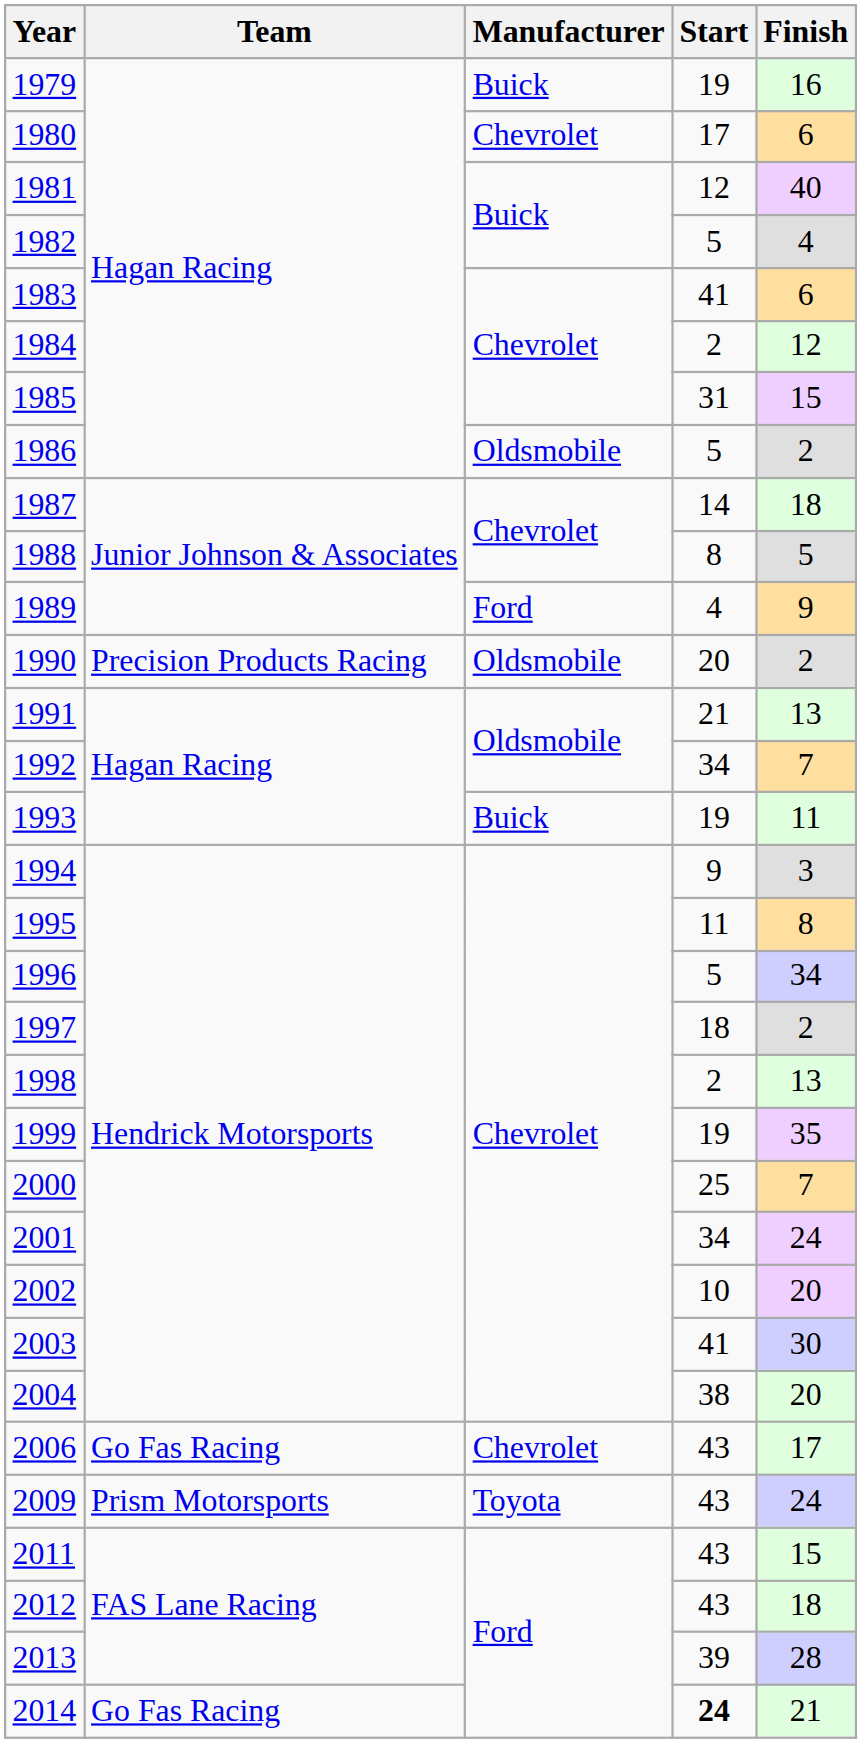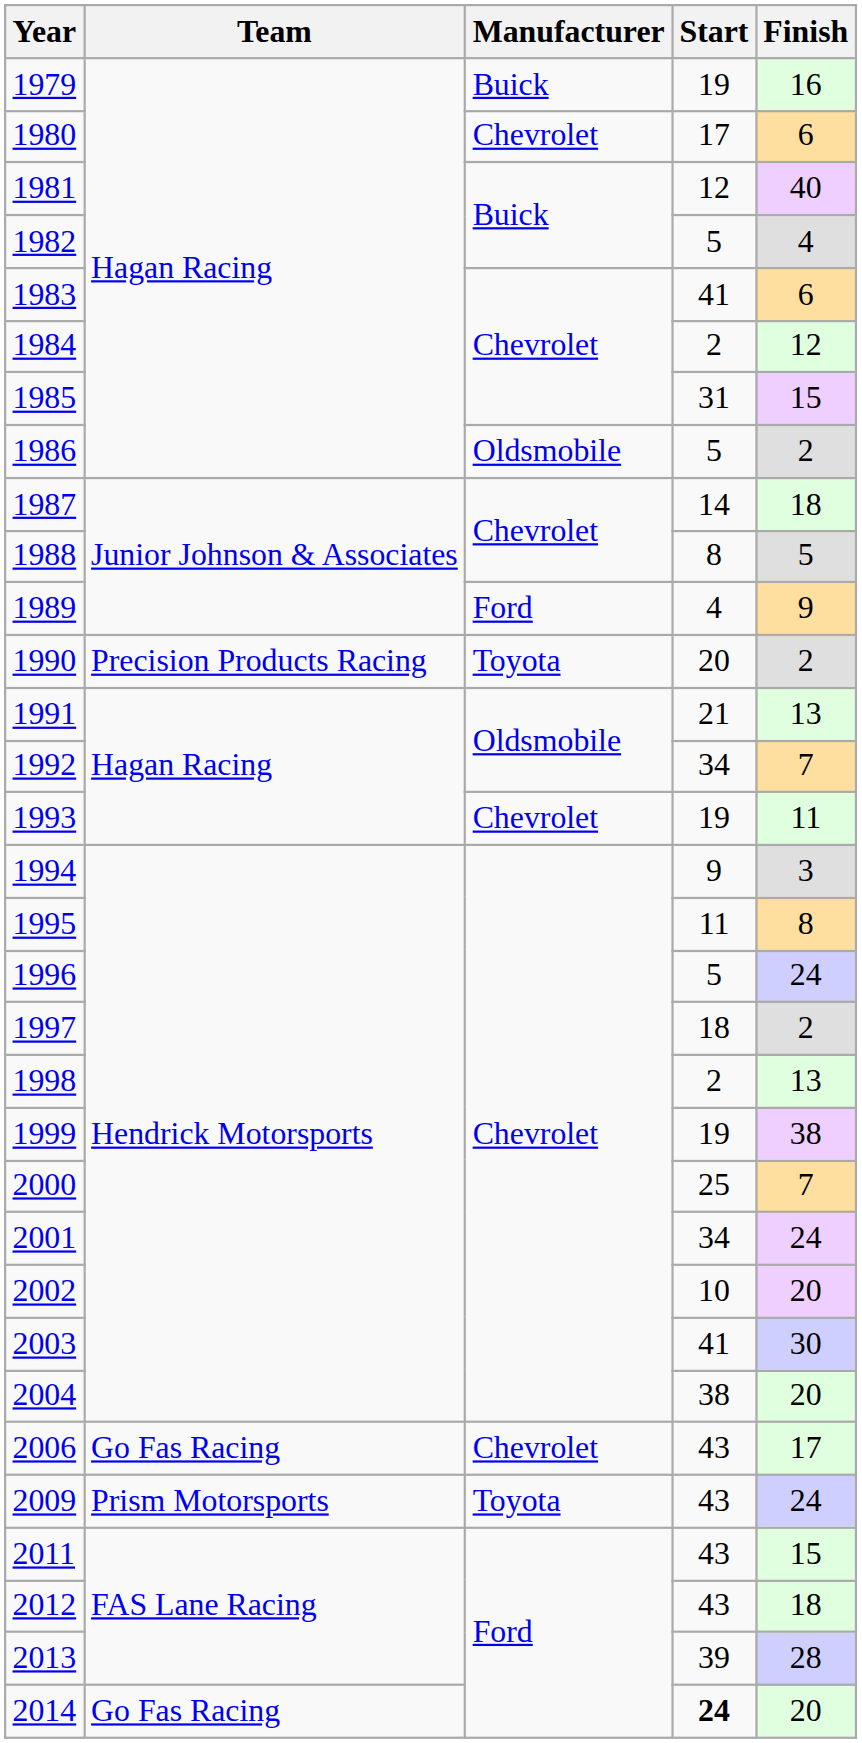 <table class="wikitable" style="font-size: 90%;">
 <tr>
 <th>Year</th>
 <th>Team</th>
 <th>Manufacturer</th>
 <th>Start</th>
 <th>Finish</th>
 </tr>
 <tr>
 <td><a href='#'>1979</a></td>
 <td rowspan=8><a href='#'>Hagan Racing</a></td>
 <td><a href='#'>Buick</a></td>
 <td align=center>19</td>
 <td align=center style="background:#DFFFDF;">16</td>
 </tr>
 <tr>
 <td><a href='#'>1980</a></td>
 <td><a href='#'>Chevrolet</a></td>
 <td align=center>17</td>
 <td align=center style="background:#FFDF9F;">6</td>
 </tr>
 <tr>
 <td><a href='#'>1981</a></td>
 <td rowspan=2><a href='#'>Buick</a></td>
 <td align=center>12</td>
 <td align=center style="background:#EFCFFF;">40</td>
 </tr>
 <tr>
 <td><a href='#'>1982</a></td>
 <td align=center>5</td>
 <td align=center style="background:#DFDFDF;">4</td>
 </tr>
 <tr>
 <td><a href='#'>1983</a></td>
 <td rowspan=3><a href='#'>Chevrolet</a></td>
 <td align=center>41</td>
 <td align=center style="background:#FFDF9F;">6</td>
 </tr>
 <tr>
 <td><a href='#'>1984</a></td>
 <td align=center>2</td>
 <td align=center style="background:#DFFFDF;">12</td>
 </tr>
 <tr>
 <td><a href='#'>1985</a></td>
 <td align=center>31</td>
 <td align=center style="background:#EFCFFF;">15</td>
 </tr>
 <tr>
 <td><a href='#'>1986</a></td>
 <td><a href='#'>Oldsmobile</a></td>
 <td align=center>5</td>
 <td align=center style="background:#DFDFDF;">2</td>
 </tr>
 <tr>
 <td><a href='#'>1987</a></td>
 <td rowspan=3><a href='#'>Junior Johnson & Associates</a></td>
 <td rowspan=2><a href='#'>Chevrolet</a></td>
 <td align=center>14</td>
 <td align=center style="background:#DFFFDF;">18</td>
 </tr>
 <tr>
 <td><a href='#'>1988</a></td>
 <td align=center>8</td>
 <td align=center style="background:#DFDFDF;">5</td>
 </tr>
 <tr>
 <td><a href='#'>1989</a></td>
 <td><a href='#'>Ford</a></td>
 <td align=center>4</td>
 <td align=center style="background:#FFDF9F;">9</td>
 </tr>
 <tr>
 <td><a href='#'>1990</a></td>
 <td><a href='#'>Precision Products Racing</a></td>
-<td><a href='#'>Oldsmobile</a></td>
+<td><a href='#'>Toyota</a></td>
 <td align=center>20</td>
 <td align=center style="background:#DFDFDF;">2</td>
 </tr>
 <tr>
 <td><a href='#'>1991</a></td>
 <td rowspan=3><a href='#'>Hagan Racing</a></td>
 <td rowspan=2><a href='#'>Oldsmobile</a></td>
 <td align=center>21</td>
 <td align=center style="background:#DFFFDF;">13</td>
 </tr>
 <tr>
 <td><a href='#'>1992</a></td>
 <td align=center>34</td>
 <td align=center style="background:#FFDF9F;">7</td>
 </tr>
 <tr>
 <td><a href='#'>1993</a></td>
-<td><a href='#'>Buick</a></td>
+<td><a href='#'>Chevrolet</a></td>
 <td align=center>19</td>
 <td align=center style="background:#DFFFDF;">11</td>
 </tr>
 <tr>
 <td><a href='#'>1994</a></td>
 <td rowspan=11><a href='#'>Hendrick Motorsports</a></td>
 <td rowspan=11><a href='#'>Chevrolet</a></td>
 <td align=center>9</td>
 <td align=center style="background:#DFDFDF;">3</td>
 </tr>
 <tr>
 <td><a href='#'>1995</a></td>
 <td align=center>11</td>
 <td align=center style="background:#FFDF9F;">8</td>
 </tr>
 <tr>
 <td><a href='#'>1996</a></td>
 <td align=center>5</td>
-<td align=center style="background:#CFCFFF;">34</td>
+<td align=center style="background:#CFCFFF;">24</td>
 </tr>
 <tr>
 <td><a href='#'>1997</a></td>
 <td align=center>18</td>
 <td align=center style="background:#DFDFDF;">2</td>
 </tr>
 <tr>
 <td><a href='#'>1998</a></td>
 <td align=center>2</td>
 <td align=center style="background:#DFFFDF;">13</td>
 </tr>
 <tr>
 <td><a href='#'>1999</a></td>
 <td align=center>19</td>
-<td align=center style="background:#EFCFFF;">35</td>
+<td align=center style="background:#EFCFFF;">38</td>
 </tr>
 <tr>
 <td><a href='#'>2000</a></td>
 <td align=center>25</td>
 <td align=center style="background:#FFDF9F;">7</td>
 </tr>
 <tr>
 <td><a href='#'>2001</a></td>
 <td align=center>34</td>
 <td align=center style="background:#EFCFFF;">24</td>
 </tr>
 <tr>
 <td><a href='#'>2002</a></td>
 <td align=center>10</td>
 <td align=center style="background:#EFCFFF;">20</td>
 </tr>
 <tr>
 <td><a href='#'>2003</a></td>
 <td align=center>41</td>
 <td align=center style="background:#CFCFFF;">30</td>
 </tr>
 <tr>
 <td><a href='#'>2004</a></td>
 <td align=center>38</td>
 <td align=center style="background:#DFFFDF;">20</td>
 </tr>
 <tr>
 <td><a href='#'>2006</a></td>
 <td><a href='#'>Go Fas Racing</a></td>
 <td><a href='#'>Chevrolet</a></td>
 <td align=center>43</td>
 <td align=center style="background:#DFFFDF;">17</td>
 </tr>
 <tr>
 <td><a href='#'>2009</a></td>
 <td><a href='#'>Prism Motorsports</a></td>
 <td><a href='#'>Toyota</a></td>
 <td align=center>43</td>
 <td align=center style="background:#CFCFFF;">24</td>
 </tr>
 <tr>
 <td><a href='#'>2011</a></td>
 <td rowspan=3><a href='#'>FAS Lane Racing</a></td>
 <td rowspan=4><a href='#'>Ford</a></td>
 <td align=center>43</td>
 <td align=center style="background:#DFFFDF;">15</td>
 </tr>
 <tr>
 <td><a href='#'>2012</a></td>
 <td align=center>43</td>
 <td align=center style="background:#DFFFDF;">18</td>
 </tr>
 <tr>
 <td><a href='#'>2013</a></td>
 <td align=center>39</td>
 <td align=center style="background:#CFCFFF;">28</td>
 </tr>
 <tr>
 <td><a href='#'>2014</a></td>
 <td><a href='#'>Go Fas Racing</a></td>
 <td align=center><strong>24</strong></td>
-<td align=center style="background:#DFFFDF;">21</td>
+<td align=center style="background:#DFFFDF;">20</td>
 </tr>
 </table>
